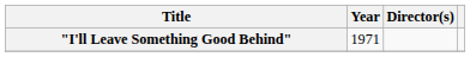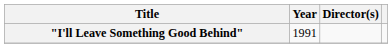 <table class="wikitable plainrowheaders" style="text-align:center;">
 <tr>
 <th scope="col" style="width:23em;">Title</th>
 <th scope="col">Year</th>
 <th scope="col">Director(s)</th>
 <th></th>
 </tr>
 <tr>
 <th scope="row">"I'll Leave Something Good Behind"</th>
-<td>1971</td>
+<td>1991</td>
 <td></td>
 <td></td>
 </tr>
 <tr>
 </tr>
 </table>
